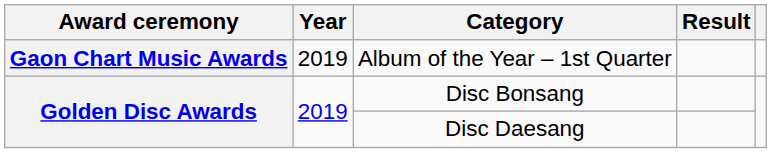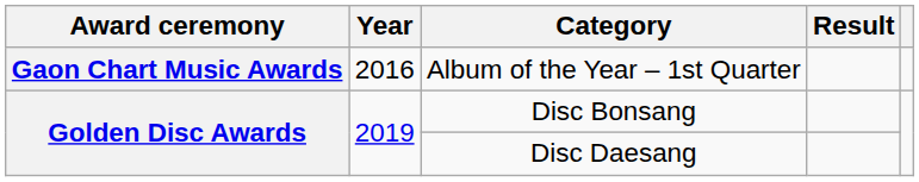 <table class="wikitable sortable plainrowheaders" style="text-align:center;">
 <tr>
 <th scope="col">Award ceremony</th>
 <th scope="col">Year</th>
 <th scope="col">Category</th>
 <th scope="col">Result</th>
 <th scope="col" class="unsortable"></th>
 </tr>
 <tr>
 <th scope="row"><a href='#'>Gaon Chart Music Awards</a></th>
-<td>2019</td>
+<td>2016</td>
 <td>Album of the Year – 1st Quarter</td>
 <td></td>
 <td style="text-align:center"></td>
 </tr>
 <tr>
 <th scope="row" rowspan="2"><a href='#'>Golden Disc Awards</a></th>
 <td rowspan="2"><a href='#'>2019</a></td>
 <td>Disc Bonsang</td>
 <td></td>
 <td rowspan="2"></td>
 </tr>
 <tr>
 <td>Disc Daesang</td>
 <td></td>
 </tr>
 </table>
